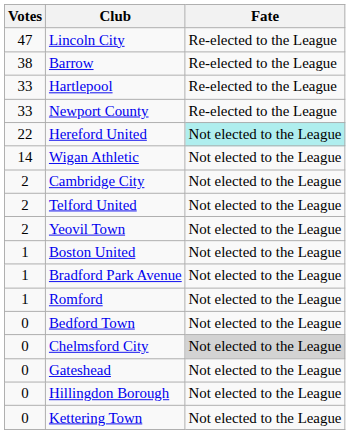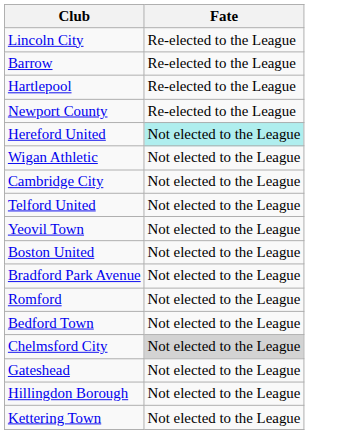 <table class="wikitable">
 <tr>
-<th bgcolor="#f7f8ff">Votes</th>
 <th bgcolor="#f7f8ff">Club</th>
 <th bgcolor="#f7f8ff">Fate</th>
 </tr>
 <tr>
-<td align="center">47</td>
 <td><a href='#'>Lincoln City</a></td>
 <td>Re-elected to the League</td>
 </tr>
 <tr>
-<td align="center">38</td>
 <td><a href='#'>Barrow</a></td>
 <td>Re-elected to the League</td>
 </tr>
 <tr>
-<td align="center">33</td>
 <td><a href='#'>Hartlepool</a></td>
 <td>Re-elected to the League</td>
 </tr>
 <tr>
-<td align="center">33</td>
 <td><a href='#'>Newport County</a></td>
 <td>Re-elected to the League</td>
 </tr>
 <tr>
-<td align="center">22</td>
 <td><a href='#'>Hereford United</a></td>
 <td style="background: paleturquoise;">Not elected to the League</td>
 </tr>
 <tr>
-<td align="center">14</td>
 <td><a href='#'>Wigan Athletic</a></td>
 <td>Not elected to the League</td>
 </tr>
 <tr>
-<td align="center">2</td>
 <td><a href='#'>Cambridge City</a></td>
 <td>Not elected to the League</td>
 </tr>
 <tr>
-<td align="center">2</td>
 <td><a href='#'>Telford United</a></td>
 <td>Not elected to the League</td>
 </tr>
 <tr>
-<td align="center">2</td>
 <td><a href='#'>Yeovil Town</a></td>
 <td>Not elected to the League</td>
 </tr>
 <tr>
-<td align="center">1</td>
 <td><a href='#'>Boston United</a></td>
 <td>Not elected to the League</td>
 </tr>
 <tr>
-<td align="center">1</td>
 <td><a href='#'>Bradford Park Avenue</a></td>
 <td>Not elected to the League</td>
 </tr>
 <tr>
-<td align="center">1</td>
 <td><a href='#'>Romford</a></td>
 <td>Not elected to the League</td>
 </tr>
 <tr>
-<td align="center">0</td>
 <td><a href='#'>Bedford Town</a></td>
 <td>Not elected to the League</td>
 </tr>
 <tr>
-<td align="center">0</td>
 <td><a href='#'>Chelmsford City</a></td>
 <td style="background: lightgrey;">Not elected to the League</td>
 </tr>
 <tr>
-<td align="center">0</td>
 <td><a href='#'>Gateshead</a></td>
 <td>Not elected to the League</td>
 </tr>
 <tr>
-<td align="center">0</td>
 <td><a href='#'>Hillingdon Borough</a></td>
 <td>Not elected to the League</td>
 </tr>
 <tr>
-<td align="center">0</td>
 <td><a href='#'>Kettering Town</a></td>
 <td>Not elected to the League</td>
 </tr>
 </table>
